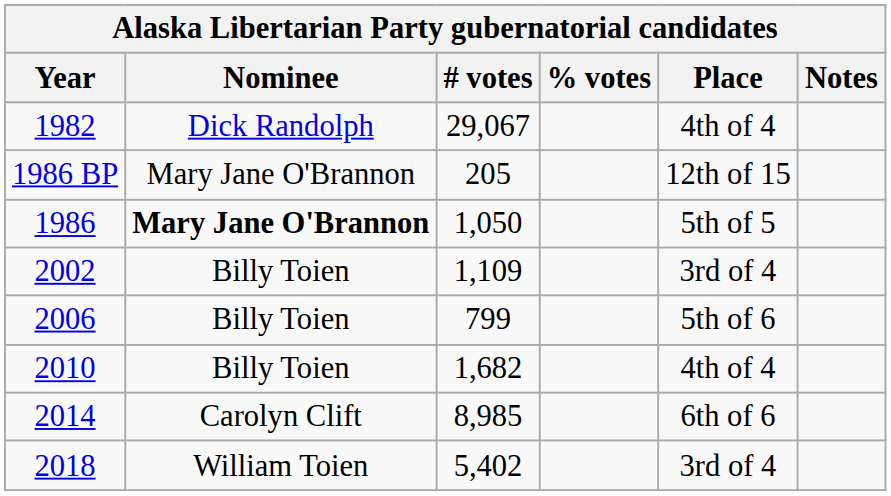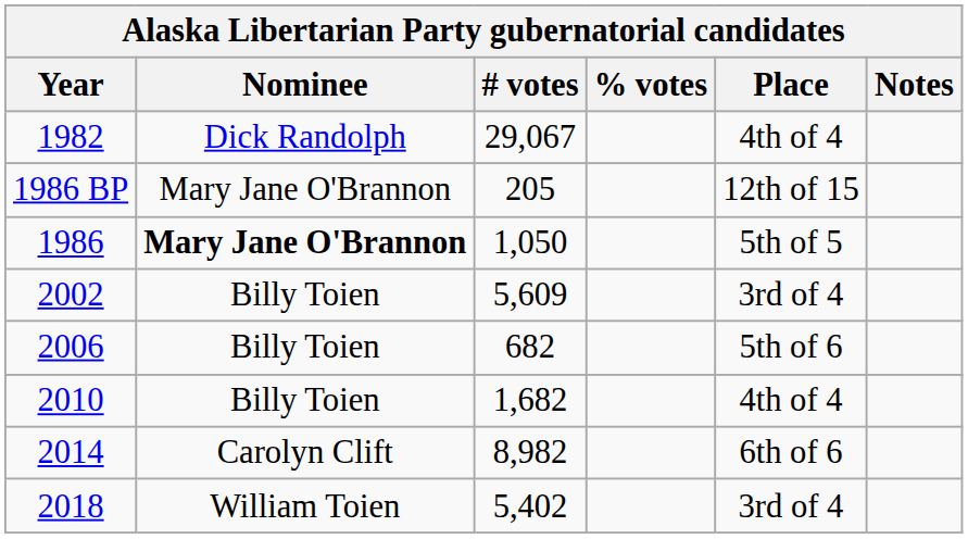 <table class=wikitable style="text-align:center;">
 <tr style="background:lightgrey;">
 <th colspan="9">Alaska Libertarian Party gubernatorial candidates</th>
 </tr>
 <tr style="background:lightgrey;">
 <th>Year</th>
 <th>Nominee</th>
 <th># votes</th>
 <th>% votes</th>
 <th>Place</th>
 <th>Notes</th>
 </tr>
 <tr>
 <td><a href='#'>1982</a></td>
 <td><a href='#'>Dick Randolph</a></td>
 <td>29,067</td>
 <td></td>
 <td>4th of 4</td>
 <td></td>
 </tr>
 <tr>
 <td><a href='#'>1986 BP</a></td>
 <td>Mary Jane O'Brannon</td>
 <td>205</td>
 <td></td>
 <td>12th of 15</td>
 <td></td>
 </tr>
 <tr>
 <td><a href='#'>1986</a></td>
 <td><strong>Mary Jane O'Brannon</strong></td>
 <td>1,050</td>
 <td></td>
 <td>5th of 5</td>
 <td></td>
 </tr>
 <tr>
 <td><a href='#'>2002</a></td>
 <td>Billy Toien</td>
-<td>1,109</td>
+<td>5,609</td>
 <td></td>
 <td>3rd of 4</td>
 <td></td>
 </tr>
 <tr>
 <td><a href='#'>2006</a></td>
 <td>Billy Toien</td>
-<td>799</td>
+<td>682</td>
 <td></td>
 <td>5th of 6</td>
 <td></td>
 </tr>
 <tr>
 <td><a href='#'>2010</a></td>
 <td>Billy Toien</td>
 <td>1,682</td>
 <td></td>
 <td>4th of 4</td>
 <td></td>
 </tr>
 <tr>
 <td><a href='#'>2014</a></td>
 <td>Carolyn Clift</td>
-<td>8,985</td>
+<td>8,982</td>
 <td></td>
 <td>6th of 6</td>
 <td></td>
 </tr>
 <tr>
 <td><a href='#'>2018</a></td>
 <td>William Toien</td>
 <td>5,402</td>
 <td></td>
 <td>3rd of 4</td>
 <td></td>
 </tr>
 </table>
